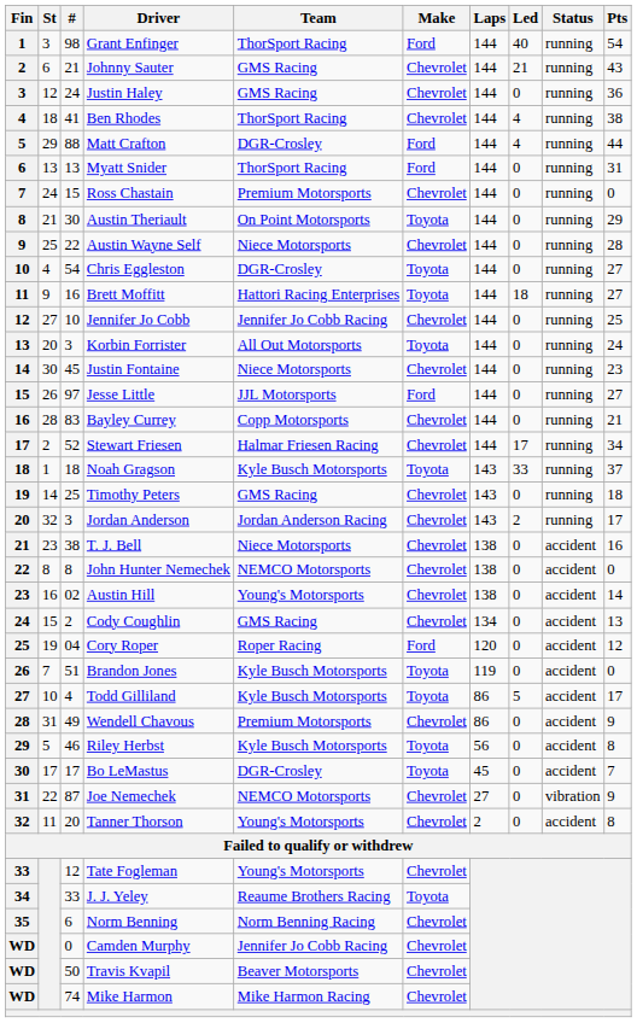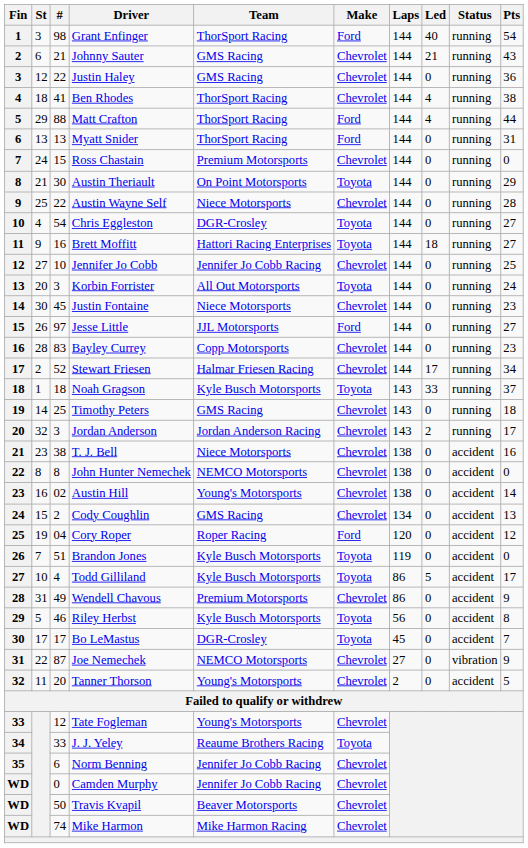 <table class="wikitable sortable" style="font-size:95%">
 <tr>
 <th>Fin</th>
 <th>St</th>
 <th>#</th>
 <th>Driver</th>
 <th>Team</th>
 <th>Make</th>
 <th>Laps</th>
 <th>Led</th>
 <th>Status</th>
 <th>Pts</th>
 </tr>
 <tr>
 <th>1</th>
 <td>3</td>
 <td>98</td>
 <td><a href='#'>Grant Enfinger</a></td>
 <td><a href='#'>ThorSport Racing</a></td>
 <td><a href='#'>Ford</a></td>
 <td>144</td>
 <td>40</td>
 <td>running</td>
 <td>54</td>
 </tr>
 <tr>
 <th>2</th>
 <td>6</td>
 <td>21</td>
 <td><a href='#'>Johnny Sauter</a></td>
 <td><a href='#'>GMS Racing</a></td>
 <td><a href='#'>Chevrolet</a></td>
 <td>144</td>
 <td>21</td>
 <td>running</td>
 <td>43</td>
 </tr>
 <tr>
 <th>3</th>
 <td>12</td>
-<td>24</td>
+<td>22</td>
 <td><a href='#'>Justin Haley</a></td>
 <td><a href='#'>GMS Racing</a></td>
 <td><a href='#'>Chevrolet</a></td>
 <td>144</td>
 <td>0</td>
 <td>running</td>
 <td>36</td>
 </tr>
 <tr>
 <th>4</th>
 <td>18</td>
 <td>41</td>
 <td><a href='#'>Ben Rhodes</a></td>
 <td><a href='#'>ThorSport Racing</a></td>
 <td><a href='#'>Chevrolet</a></td>
 <td>144</td>
 <td>4</td>
 <td>running</td>
 <td>38</td>
 </tr>
 <tr>
 <th>5</th>
 <td>29</td>
 <td>88</td>
 <td><a href='#'>Matt Crafton</a></td>
-<td><a href='#'>DGR-Crosley</a></td>
+<td><a href='#'>ThorSport Racing</a></td>
 <td><a href='#'>Ford</a></td>
 <td>144</td>
 <td>4</td>
 <td>running</td>
 <td>44</td>
 </tr>
 <tr>
 <th>6</th>
 <td>13</td>
 <td>13</td>
 <td><a href='#'>Myatt Snider</a></td>
 <td><a href='#'>ThorSport Racing</a></td>
 <td><a href='#'>Ford</a></td>
 <td>144</td>
 <td>0</td>
 <td>running</td>
 <td>31</td>
 </tr>
 <tr>
 <th>7</th>
 <td>24</td>
 <td>15</td>
 <td><a href='#'>Ross Chastain</a></td>
 <td><a href='#'>Premium Motorsports</a></td>
 <td><a href='#'>Chevrolet</a></td>
 <td>144</td>
 <td>0</td>
 <td>running</td>
 <td>0</td>
 </tr>
 <tr>
 <th>8</th>
 <td>21</td>
 <td>30</td>
 <td><a href='#'>Austin Theriault</a></td>
 <td><a href='#'>On Point Motorsports</a></td>
 <td><a href='#'>Toyota</a></td>
 <td>144</td>
 <td>0</td>
 <td>running</td>
 <td>29</td>
 </tr>
 <tr>
 <th>9</th>
 <td>25</td>
 <td>22</td>
 <td><a href='#'>Austin Wayne Self</a></td>
 <td><a href='#'>Niece Motorsports</a></td>
 <td><a href='#'>Chevrolet</a></td>
 <td>144</td>
 <td>0</td>
 <td>running</td>
 <td>28</td>
 </tr>
 <tr>
 <th>10</th>
 <td>4</td>
 <td>54</td>
 <td><a href='#'>Chris Eggleston</a></td>
 <td><a href='#'>DGR-Crosley</a></td>
 <td><a href='#'>Toyota</a></td>
 <td>144</td>
 <td>0</td>
 <td>running</td>
 <td>27</td>
 </tr>
 <tr>
 <th>11</th>
 <td>9</td>
 <td>16</td>
 <td><a href='#'>Brett Moffitt</a></td>
 <td><a href='#'>Hattori Racing Enterprises</a></td>
 <td><a href='#'>Toyota</a></td>
 <td>144</td>
 <td>18</td>
 <td>running</td>
 <td>27</td>
 </tr>
 <tr>
 <th>12</th>
 <td>27</td>
 <td>10</td>
 <td><a href='#'>Jennifer Jo Cobb</a></td>
 <td><a href='#'>Jennifer Jo Cobb Racing</a></td>
 <td><a href='#'>Chevrolet</a></td>
 <td>144</td>
 <td>0</td>
 <td>running</td>
 <td>25</td>
 </tr>
 <tr>
 <th>13</th>
 <td>20</td>
 <td>3</td>
 <td><a href='#'>Korbin Forrister</a></td>
 <td><a href='#'>All Out Motorsports</a></td>
 <td><a href='#'>Toyota</a></td>
 <td>144</td>
 <td>0</td>
 <td>running</td>
 <td>24</td>
 </tr>
 <tr>
 <th>14</th>
 <td>30</td>
 <td>45</td>
 <td><a href='#'>Justin Fontaine</a></td>
 <td><a href='#'>Niece Motorsports</a></td>
 <td><a href='#'>Chevrolet</a></td>
 <td>144</td>
 <td>0</td>
 <td>running</td>
 <td>23</td>
 </tr>
 <tr>
 <th>15</th>
 <td>26</td>
 <td>97</td>
 <td><a href='#'>Jesse Little</a></td>
 <td><a href='#'>JJL Motorsports</a></td>
 <td><a href='#'>Ford</a></td>
 <td>144</td>
 <td>0</td>
 <td>running</td>
 <td>27</td>
 </tr>
 <tr>
 <th>16</th>
 <td>28</td>
 <td>83</td>
 <td><a href='#'>Bayley Currey</a></td>
 <td><a href='#'>Copp Motorsports</a></td>
 <td><a href='#'>Chevrolet</a></td>
 <td>144</td>
 <td>0</td>
 <td>running</td>
-<td>21</td>
+<td>23</td>
 </tr>
 <tr>
 <th>17</th>
 <td>2</td>
 <td>52</td>
 <td><a href='#'>Stewart Friesen</a></td>
 <td><a href='#'>Halmar Friesen Racing</a></td>
 <td><a href='#'>Chevrolet</a></td>
 <td>144</td>
 <td>17</td>
 <td>running</td>
 <td>34</td>
 </tr>
 <tr>
 <th>18</th>
 <td>1</td>
 <td>18</td>
 <td><a href='#'>Noah Gragson</a></td>
 <td><a href='#'>Kyle Busch Motorsports</a></td>
 <td><a href='#'>Toyota</a></td>
 <td>143</td>
 <td>33</td>
 <td>running</td>
 <td>37</td>
 </tr>
 <tr>
 <th>19</th>
 <td>14</td>
 <td>25</td>
 <td><a href='#'>Timothy Peters</a></td>
 <td><a href='#'>GMS Racing</a></td>
 <td><a href='#'>Chevrolet</a></td>
 <td>143</td>
 <td>0</td>
 <td>running</td>
 <td>18</td>
 </tr>
 <tr>
 <th>20</th>
 <td>32</td>
 <td>3</td>
 <td><a href='#'>Jordan Anderson</a></td>
 <td><a href='#'>Jordan Anderson Racing</a></td>
 <td><a href='#'>Chevrolet</a></td>
 <td>143</td>
 <td>2</td>
 <td>running</td>
 <td>17</td>
 </tr>
 <tr>
 <th>21</th>
 <td>23</td>
 <td>38</td>
 <td><a href='#'>T. J. Bell</a></td>
 <td><a href='#'>Niece Motorsports</a></td>
 <td><a href='#'>Chevrolet</a></td>
 <td>138</td>
 <td>0</td>
 <td>accident</td>
 <td>16</td>
 </tr>
 <tr>
 <th>22</th>
 <td>8</td>
 <td>8</td>
 <td><a href='#'>John Hunter Nemechek</a></td>
 <td><a href='#'>NEMCO Motorsports</a></td>
 <td><a href='#'>Chevrolet</a></td>
 <td>138</td>
 <td>0</td>
 <td>accident</td>
 <td>0</td>
 </tr>
 <tr>
 <th>23</th>
 <td>16</td>
 <td>02</td>
 <td><a href='#'>Austin Hill</a></td>
 <td><a href='#'>Young's Motorsports</a></td>
 <td><a href='#'>Chevrolet</a></td>
 <td>138</td>
 <td>0</td>
 <td>accident</td>
 <td>14</td>
 </tr>
 <tr>
 <th>24</th>
 <td>15</td>
 <td>2</td>
 <td><a href='#'>Cody Coughlin</a></td>
 <td><a href='#'>GMS Racing</a></td>
 <td><a href='#'>Chevrolet</a></td>
 <td>134</td>
 <td>0</td>
 <td>accident</td>
 <td>13</td>
 </tr>
 <tr>
 <th>25</th>
 <td>19</td>
 <td>04</td>
 <td><a href='#'>Cory Roper</a></td>
 <td><a href='#'>Roper Racing</a></td>
 <td><a href='#'>Ford</a></td>
 <td>120</td>
 <td>0</td>
 <td>accident</td>
 <td>12</td>
 </tr>
 <tr>
 <th>26</th>
 <td>7</td>
 <td>51</td>
 <td><a href='#'>Brandon Jones</a></td>
 <td><a href='#'>Kyle Busch Motorsports</a></td>
 <td><a href='#'>Toyota</a></td>
 <td>119</td>
 <td>0</td>
 <td>accident</td>
 <td>0</td>
 </tr>
 <tr>
 <th>27</th>
 <td>10</td>
 <td>4</td>
 <td><a href='#'>Todd Gilliland</a></td>
 <td><a href='#'>Kyle Busch Motorsports</a></td>
 <td><a href='#'>Toyota</a></td>
 <td>86</td>
 <td>5</td>
 <td>accident</td>
 <td>17</td>
 </tr>
 <tr>
 <th>28</th>
 <td>31</td>
 <td>49</td>
 <td><a href='#'>Wendell Chavous</a></td>
 <td><a href='#'>Premium Motorsports</a></td>
 <td><a href='#'>Chevrolet</a></td>
 <td>86</td>
 <td>0</td>
 <td>accident</td>
 <td>9</td>
 </tr>
 <tr>
 <th>29</th>
 <td>5</td>
 <td>46</td>
 <td><a href='#'>Riley Herbst</a></td>
 <td><a href='#'>Kyle Busch Motorsports</a></td>
 <td><a href='#'>Toyota</a></td>
 <td>56</td>
 <td>0</td>
 <td>accident</td>
 <td>8</td>
 </tr>
 <tr>
 <th>30</th>
 <td>17</td>
 <td>17</td>
 <td><a href='#'>Bo LeMastus</a></td>
 <td><a href='#'>DGR-Crosley</a></td>
 <td><a href='#'>Toyota</a></td>
 <td>45</td>
 <td>0</td>
 <td>accident</td>
 <td>7</td>
 </tr>
 <tr>
 <th>31</th>
 <td>22</td>
 <td>87</td>
 <td><a href='#'>Joe Nemechek</a></td>
 <td><a href='#'>NEMCO Motorsports</a></td>
 <td><a href='#'>Chevrolet</a></td>
 <td>27</td>
 <td>0</td>
 <td>vibration</td>
 <td>9</td>
 </tr>
 <tr>
 <th>32</th>
 <td>11</td>
 <td>20</td>
 <td><a href='#'>Tanner Thorson</a></td>
 <td><a href='#'>Young's Motorsports</a></td>
 <td><a href='#'>Chevrolet</a></td>
 <td>2</td>
 <td>0</td>
 <td>accident</td>
-<td>8</td>
+<td>5</td>
 </tr>
 <tr>
 <th colspan="10">Failed to qualify or withdrew</th>
 </tr>
 <tr>
 <th>33</th>
 <th rowspan="6"></th>
 <td>12</td>
 <td><a href='#'>Tate Fogleman</a></td>
 <td><a href='#'>Young's Motorsports</a></td>
 <td><a href='#'>Chevrolet</a></td>
 <th colspan="4" rowspan="6"></th>
 </tr>
 <tr>
 <th>34</th>
 <td>33</td>
 <td><a href='#'>J. J. Yeley</a></td>
 <td><a href='#'>Reaume Brothers Racing</a></td>
 <td><a href='#'>Toyota</a></td>
 </tr>
 <tr>
 <th>35</th>
 <td>6</td>
 <td><a href='#'>Norm Benning</a></td>
-<td><a href='#'>Norm Benning Racing</a></td>
+<td><a href='#'>Jennifer Jo Cobb Racing</a></td>
 <td><a href='#'>Chevrolet</a></td>
 </tr>
 <tr>
 <th>WD</th>
 <td>0</td>
 <td><a href='#'>Camden Murphy</a></td>
 <td><a href='#'>Jennifer Jo Cobb Racing</a></td>
 <td><a href='#'>Chevrolet</a></td>
 </tr>
 <tr>
 <th>WD</th>
 <td>50</td>
 <td><a href='#'>Travis Kvapil</a></td>
 <td><a href='#'>Beaver Motorsports</a></td>
 <td><a href='#'>Chevrolet</a></td>
 </tr>
 <tr>
 <th>WD</th>
 <td>74</td>
 <td><a href='#'>Mike Harmon</a></td>
 <td><a href='#'>Mike Harmon Racing</a></td>
 <td><a href='#'>Chevrolet</a></td>
 </tr>
 <tr>
 <th colspan="10"></th>
 </tr>
 </table>
